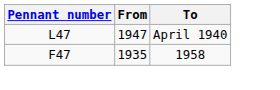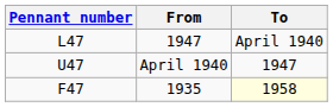 <table class="wikitable" style="text-align:center">
 <tr>
 <th><a href='#'>Pennant number</a></th>
 <th>From</th>
 <th>To</th>
 </tr>
 <tr>
 <td>L47</td>
 <td>1947</td>
 <td>April 1940</td>
 </tr>
 <tr>
+<td>U47</td>
+<td>April 1940</td>
+<td>1947</td>
+</tr>
+<tr>
 <td>F47</td>
 <td>1935</td>
-<td>1958</td>
+<td style="background: lightyellow;">1958</td>
 </tr>
 </table>
